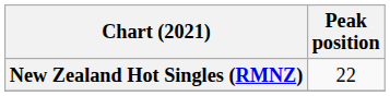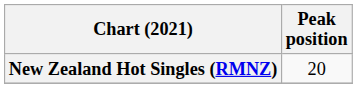 <table class="wikitable sortable plainrowheaders" style="text-align:center">
 <tr>
 <th scope="col">Chart (2021)</th>
 <th scope="col">Peak<br>position</th>
 </tr>
 <tr>
 <th scope="row">New Zealand Hot Singles (<a href='#'>RMNZ</a>)</th>
-<td>22</td>
+<td>20</td>
 </tr>
 <tr>
 </tr>
 </table>
